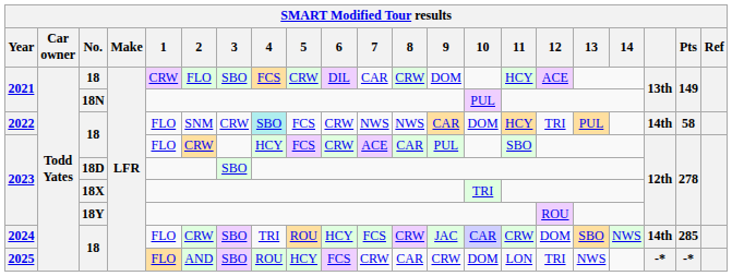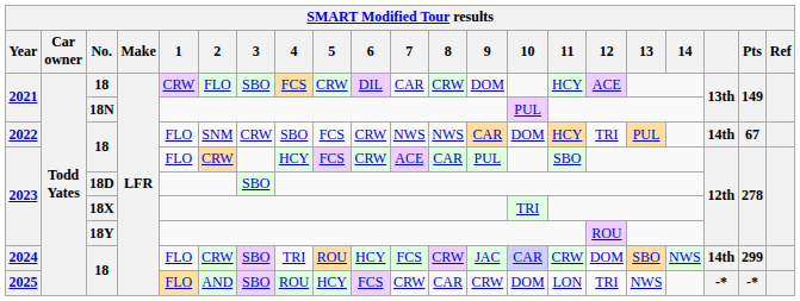 <table class="wikitable" style="text-align:center; font-size:75%">
 <tr>
 <th colspan=38><a href='#'>SMART Modified Tour</a> results</th>
 </tr>
 <tr>
 <th>Year</th>
 <th>Car owner</th>
 <th>No.</th>
 <th>Make</th>
 <th>1</th>
 <th>2</th>
 <th>3</th>
 <th>4</th>
 <th>5</th>
 <th>6</th>
 <th>7</th>
 <th>8</th>
 <th>9</th>
 <th>10</th>
 <th>11</th>
 <th>12</th>
 <th>13</th>
 <th>14</th>
 <th></th>
 <th>Pts</th>
 <th>Ref</th>
 </tr>
 <tr>
 <th rowspan=2><a href='#'>2021</a></th>
 <th rowspan=9>Todd Yates</th>
 <th>18</th>
 <th rowspan=9>LFR</th>
 <td style="background:#EFCFFF;"><a href='#'>CRW</a><br></td>
 <td style="background:#DFFFDF;"><a href='#'>FLO</a><br></td>
 <td style="background:#DFFFDF;"><a href='#'>SBO</a><br></td>
 <td style="background:#FFDF9F;"><a href='#'>FCS</a><br></td>
 <td style="background:#DFFFDF;"><a href='#'>CRW</a><br></td>
 <td style="background:#EFCFFF;"><a href='#'>DIL</a><br></td>
 <td><a href='#'>CAR</a></td>
 <td style="background:#DFFFDF;"><a href='#'>CRW</a><br></td>
 <td><a href='#'>DOM</a></td>
 <td></td>
 <td style="background:#DFFFDF;"><a href='#'>HCY</a><br></td>
 <td style="background:#EFCFFF;"><a href='#'>ACE</a><br></td>
 <td colspan=2></td>
 <th rowspan=2>13th</th>
 <th rowspan=2>149</th>
 <th rowspan=2></th>
 </tr>
 <tr>
 <th>18N</th>
 <td colspan=9></td>
 <td style="background:#EFCFFF;"><a href='#'>PUL</a><br></td>
 <td colspan=4></td>
 </tr>
 <tr>
 <th><a href='#'>2022</a></th>
 <th rowspan=2>18</th>
 <td><a href='#'>FLO</a></td>
 <td><a href='#'>SNM</a></td>
 <td><a href='#'>CRW</a></td>
-<td style="background: paleturquoise;"><a href='#'>SBO</a></td>
+<td><a href='#'>SBO</a></td>
 <td><a href='#'>FCS</a></td>
 <td><a href='#'>CRW</a></td>
 <td><a href='#'>NWS</a></td>
 <td><a href='#'>NWS</a></td>
 <td style="background:#FFDF9F;"><a href='#'>CAR</a><br></td>
 <td><a href='#'>DOM</a></td>
 <td style="background:#FFDF9F;"><a href='#'>HCY</a><br></td>
 <td><a href='#'>TRI</a></td>
 <td style="background:#FFDF9F;"><a href='#'>PUL</a><br></td>
 <td></td>
 <th>14th</th>
-<th>58</th>
+<th>67</th>
 <th></th>
 </tr>
 <tr>
 <th rowspan=4><a href='#'>2023</a></th>
 <td><a href='#'>FLO</a></td>
 <td style="background:#FFDF9F;"><a href='#'>CRW</a><br></td>
 <td></td>
 <td style="background:#DFFFDF;"><a href='#'>HCY</a><br></td>
 <td style="background:#EFCFFF;"><a href='#'>FCS</a><br></td>
 <td style="background:#DFFFDF;"><a href='#'>CRW</a><br></td>
 <td style="background:#EFCFFF;"><a href='#'>ACE</a><br></td>
 <td style="background:#DFFFDF;"><a href='#'>CAR</a><br></td>
 <td style="background:#DFFFDF;"><a href='#'>PUL</a><br></td>
 <td></td>
 <td style="background:#DFFFDF;"><a href='#'>SBO</a><br></td>
 <td colspan=3></td>
 <th rowspan=4>12th</th>
 <th rowspan=4>278</th>
 <th rowspan=4></th>
 </tr>
 <tr>
 <th>18D</th>
 <td colspan=2></td>
 <td style="background:#DFFFDF;"><a href='#'>SBO</a><br></td>
 <td colspan=11></td>
 </tr>
 <tr>
 <th>18X</th>
 <td colspan=9></td>
 <td style="background:#DFFFDF;"><a href='#'>TRI</a><br></td>
 <td colspan=4></td>
 </tr>
 <tr>
 <th>18Y</th>
 <td colspan=11></td>
 <td style="background:#EFCFFF;"><a href='#'>ROU</a><br></td>
 <td colspan=2></td>
 </tr>
 <tr>
 <th><a href='#'>2024</a></th>
 <th rowspan=2>18</th>
 <td><a href='#'>FLO</a></td>
 <td style="background:#DFFFDF;"><a href='#'>CRW</a><br></td>
 <td style="background:#EFCFFF;"><a href='#'>SBO</a><br></td>
 <td><a href='#'>TRI</a></td>
 <td style="background:#FFDF9F;"><a href='#'>ROU</a><br></td>
 <td style="background:#DFFFDF;"><a href='#'>HCY</a><br></td>
 <td style="background:#DFFFDF;"><a href='#'>FCS</a><br></td>
 <td style="background:#EFCFFF;"><a href='#'>CRW</a><br></td>
 <td style="background:#DFFFDF;"><a href='#'>JAC</a><br></td>
 <td style="background:#CFCFFF;"><a href='#'>CAR</a><br></td>
 <td style="background:#DFFFDF;"><a href='#'>CRW</a><br></td>
 <td><a href='#'>DOM</a></td>
 <td style="background:#FFDF9F;"><a href='#'>SBO</a><br></td>
 <td style="background:#DFFFDF;"><a href='#'>NWS</a><br></td>
 <th>14th</th>
-<th>285</th>
+<th>299</th>
 <th></th>
 </tr>
 <tr>
 <th><a href='#'>2025</a></th>
 <td style="background:#FFDF9F;"><a href='#'>FLO</a><br></td>
 <td style="background:#DFFFDF;"><a href='#'>AND</a><br></td>
 <td style="background:#EFCFFF;"><a href='#'>SBO</a><br></td>
 <td style="background:#DFFFDF;"><a href='#'>ROU</a><br></td>
 <td style="background:#DFFFDF;"><a href='#'>HCY</a><br></td>
 <td style="background:#EFCFFF;"><a href='#'>FCS</a><br></td>
 <td><a href='#'>CRW</a></td>
 <td><a href='#'>CAR</a></td>
 <td><a href='#'>CRW</a></td>
 <td><a href='#'>DOM</a></td>
 <td><a href='#'>LON</a></td>
 <td><a href='#'>TRI</a></td>
 <td><a href='#'>NWS</a></td>
 <td></td>
 <th>-*</th>
 <th>-*</th>
 <th></th>
 </tr>
 </table>
